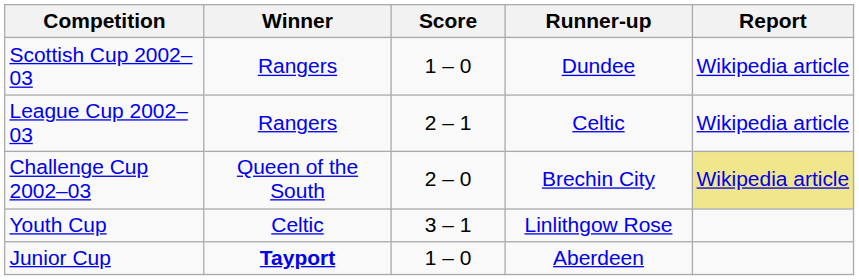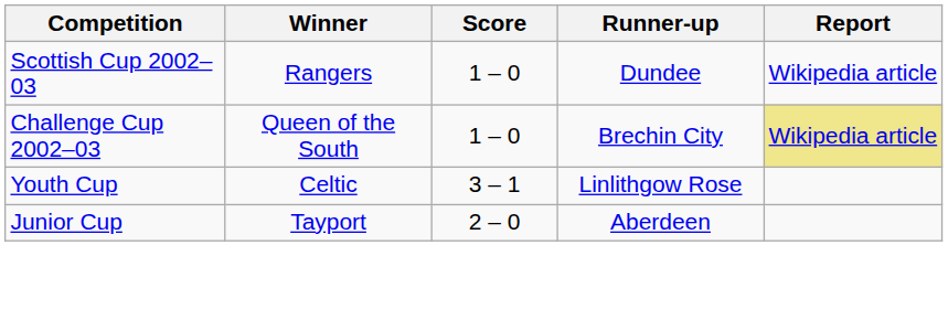 <table class="wikitable" style="text-align: center;">
 <tr>
 <th width=145>Competition</th>
 <th width=135>Winner</th>
 <th width=80>Score</th>
 <th width=135>Runner-up</th>
 <th>Report</th>
 </tr>
 <tr>
 <td align=left><a href='#'>Scottish Cup 2002–03</a></td>
 <td><a href='#'>Rangers</a></td>
 <td>1 – 0</td>
 <td><a href='#'>Dundee</a></td>
 <td><a href='#'>Wikipedia article</a></td>
 </tr>
 <tr>
-<td align=left><a href='#'>League Cup 2002–03</a></td>
-<td><a href='#'>Rangers</a></td>
-<td>2 – 1</td>
-<td><a href='#'>Celtic</a></td>
-<td><a href='#'>Wikipedia article</a></td>
-</tr>
-<tr>
 <td align=left><a href='#'>Challenge Cup 2002–03</a></td>
 <td><a href='#'>Queen of the South</a></td>
-<td>2 – 0</td>
+<td>1 – 0</td>
 <td><a href='#'>Brechin City</a></td>
 <td style="background: khaki;"><a href='#'>Wikipedia article</a></td>
 </tr>
 <tr>
 <td align=left><a href='#'>Youth Cup</a></td>
 <td><a href='#'>Celtic</a></td>
 <td>3 – 1 </td>
 <td><a href='#'>Linlithgow Rose</a></td>
 <td></td>
 </tr>
 <tr>
 <td align=left><a href='#'>Junior Cup</a></td>
-<td><strong><a href='#'>Tayport</a></strong></td>
-<td>1 – 0</td>
+<td><a href='#'>Tayport</a></td>
+<td>2 – 0</td>
 <td><a href='#'>Aberdeen</a></td>
 <td></td>
 </tr>
 </table>
